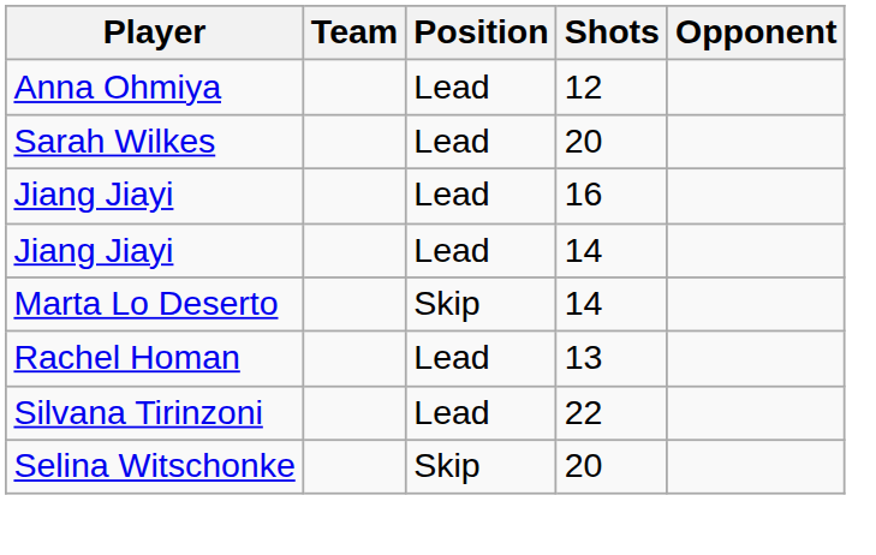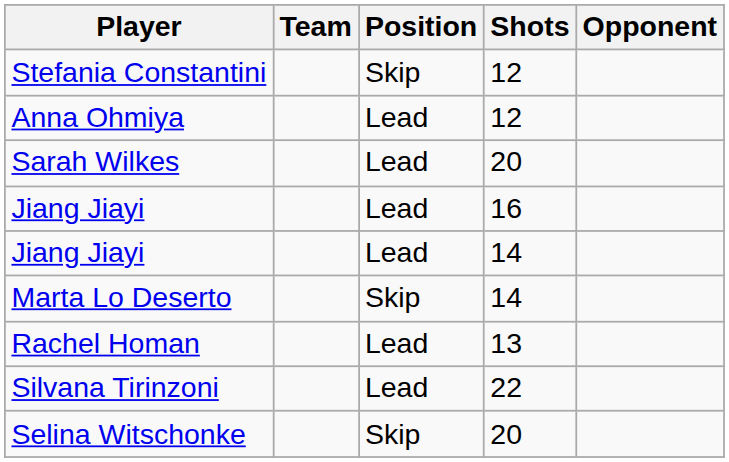 <table class="wikitable sortable">
 <tr>
 <th>Player</th>
 <th>Team</th>
 <th>Position</th>
 <th>Shots</th>
 <th>Opponent</th>
+</tr>
+<tr>
+<td><a href='#'>Stefania Constantini</a></td>
+<td></td>
+<td data-sort-value="4">Skip</td>
+<td>12</td>
+<td></td>
 </tr>
 <tr>
 <td><a href='#'>Anna Ohmiya</a></td>
 <td></td>
 <td data-sort-value="1">Lead</td>
 <td>12</td>
 <td></td>
 </tr>
 <tr>
 <td><a href='#'>Sarah Wilkes</a></td>
 <td></td>
 <td data-sort-value="1">Lead</td>
 <td>20</td>
 <td></td>
 </tr>
 <tr>
 <td><a href='#'>Jiang Jiayi</a></td>
 <td></td>
 <td data-sort-value="1">Lead</td>
 <td>16</td>
 <td></td>
 </tr>
 <tr>
 <td><a href='#'>Jiang Jiayi</a></td>
 <td></td>
 <td data-sort-value="1">Lead</td>
 <td>14</td>
 <td></td>
 </tr>
 <tr>
 <td><a href='#'>Marta Lo Deserto</a></td>
 <td></td>
 <td data-sort-value="4">Skip</td>
 <td>14</td>
 <td></td>
 </tr>
 <tr>
 <td><a href='#'>Rachel Homan</a></td>
 <td></td>
 <td data-sort-value="1">Lead</td>
 <td>13</td>
 <td></td>
 </tr>
 <tr>
 <td><a href='#'>Silvana Tirinzoni</a></td>
 <td></td>
 <td data-sort-value="1">Lead</td>
 <td>22</td>
 <td></td>
 </tr>
 <tr>
 <td><a href='#'>Selina Witschonke</a></td>
 <td></td>
 <td data-sort-value="4">Skip</td>
 <td>20</td>
 <td></td>
 </tr>
 </table>
